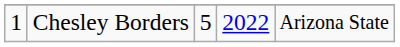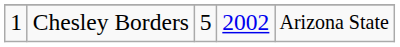 <table class="wikitable">
 <tr>
 </tr>
 <tr>
 <td>1</td>
 <td>Chesley Borders</td>
 <td>5</td>
-<td><a href='#'>2022</a></td>
+<td><a href='#'>2002</a></td>
 <td style="font-size:85%;">Arizona State</td>
 </tr>
 </table>
